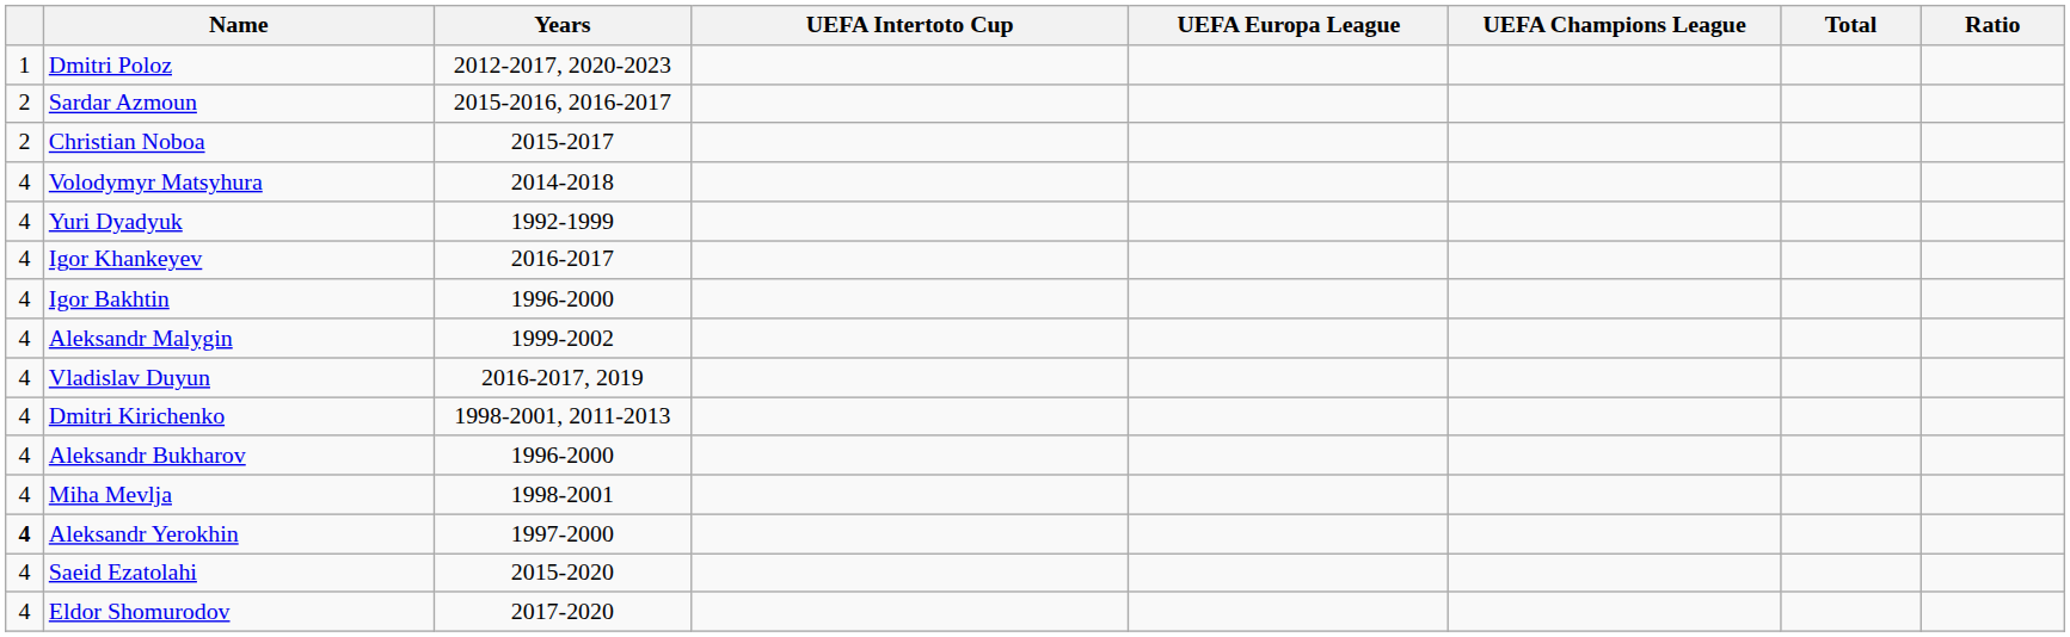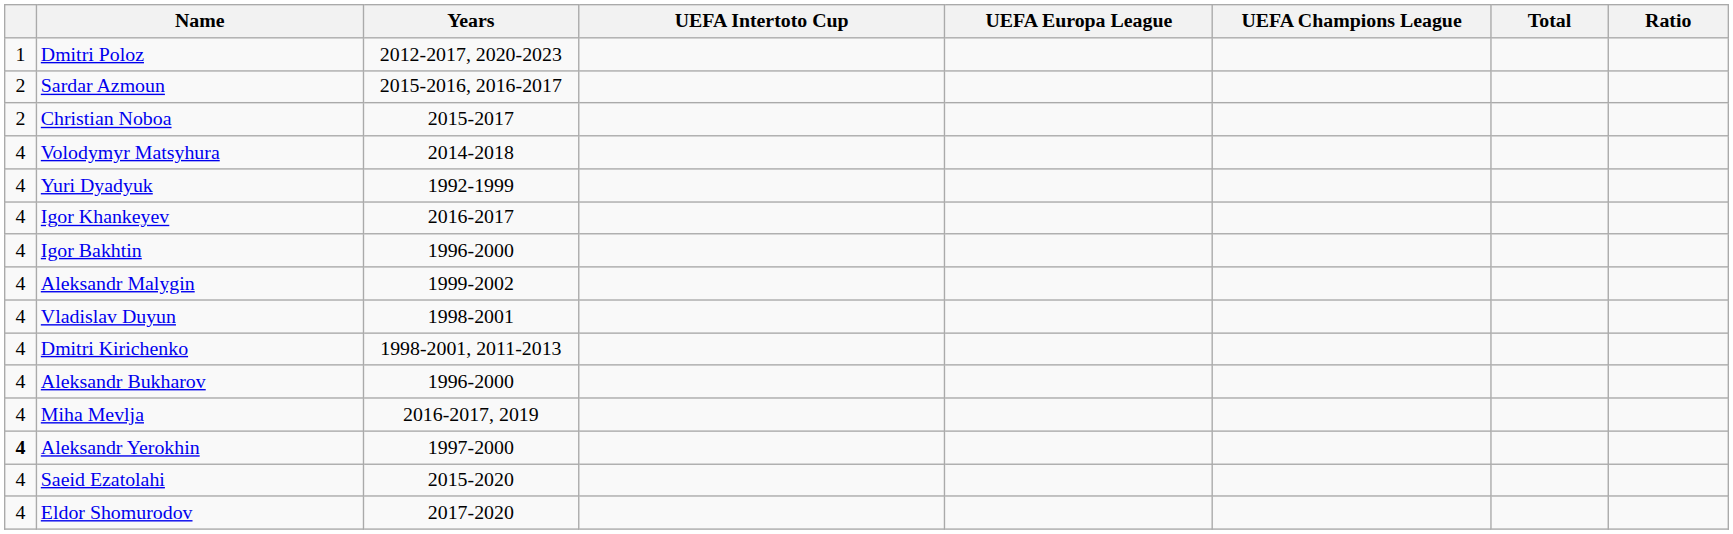 <table class="wikitable sortable"  style="text-align:center; font-size:90%; ">
 <tr>
 <th width=20px></th>
 <th width=300px>Name</th>
 <th width=200px>Years</th>
 <th width=350px>UEFA Intertoto Cup</th>
 <th width=250px>UEFA Europa League</th>
 <th width=250px>UEFA Champions League</th>
 <th width=100px>Total</th>
 <th width=100px>Ratio</th>
 </tr>
 <tr>
 <td>1</td>
 <td align="left"> <a href='#'>Dmitri Poloz</a></td>
 <td>2012-2017, 2020-2023</td>
 <td></td>
 <td></td>
 <td></td>
 <td></td>
 <td></td>
 </tr>
 <tr>
 <td>2</td>
 <td align="left"> <a href='#'>Sardar Azmoun</a></td>
 <td>2015-2016, 2016-2017</td>
 <td></td>
 <td></td>
 <td></td>
 <td></td>
 <td></td>
 </tr>
 <tr>
 <td>2</td>
 <td align="left"> <a href='#'>Christian Noboa</a></td>
 <td>2015-2017</td>
 <td></td>
 <td></td>
 <td></td>
 <td></td>
 <td></td>
 </tr>
 <tr>
 <td>4</td>
 <td align="left"> <a href='#'>Volodymyr Matsyhura</a></td>
 <td>2014-2018</td>
 <td></td>
 <td></td>
 <td></td>
 <td></td>
 <td></td>
 </tr>
 <tr>
 <td>4</td>
 <td align="left"> <a href='#'>Yuri Dyadyuk</a></td>
 <td>1992-1999</td>
 <td></td>
 <td></td>
 <td></td>
 <td></td>
 <td></td>
 </tr>
 <tr>
 <td>4</td>
 <td align="left"> <a href='#'>Igor Khankeyev</a></td>
 <td>2016-2017</td>
 <td></td>
 <td></td>
 <td></td>
 <td></td>
 <td></td>
 </tr>
 <tr>
 <td>4</td>
 <td align="left"> <a href='#'>Igor Bakhtin</a></td>
 <td>1996-2000</td>
 <td></td>
 <td></td>
 <td></td>
 <td></td>
 <td></td>
 </tr>
 <tr>
 <td>4</td>
 <td align="left"> <a href='#'>Aleksandr Malygin</a></td>
 <td>1999-2002</td>
 <td></td>
 <td></td>
 <td></td>
 <td></td>
 <td></td>
 </tr>
 <tr>
 <td>4</td>
 <td align="left"> <a href='#'>Vladislav Duyun</a></td>
-<td>2016-2017, 2019</td>
+<td>1998-2001</td>
 <td></td>
 <td></td>
 <td></td>
 <td></td>
 <td></td>
 </tr>
 <tr>
 <td>4</td>
 <td align="left"> <a href='#'>Dmitri Kirichenko</a></td>
 <td>1998-2001, 2011-2013</td>
 <td></td>
 <td></td>
 <td></td>
 <td></td>
 <td></td>
 </tr>
 <tr>
 <td>4</td>
 <td align="left"> <a href='#'>Aleksandr Bukharov</a></td>
 <td>1996-2000</td>
 <td></td>
 <td></td>
 <td></td>
 <td></td>
 <td></td>
 </tr>
 <tr>
 <td>4</td>
 <td align="left"> <a href='#'>Miha Mevlja</a></td>
-<td>1998-2001</td>
+<td>2016-2017, 2019</td>
 <td></td>
 <td></td>
 <td></td>
 <td></td>
 <td></td>
 </tr>
 <tr>
 <td><strong>4</strong></td>
 <td align="left"> <a href='#'>Aleksandr Yerokhin</a></td>
 <td>1997-2000</td>
 <td></td>
 <td></td>
 <td></td>
 <td></td>
 <td></td>
 </tr>
 <tr>
 <td>4</td>
 <td align="left"> <a href='#'>Saeid Ezatolahi</a></td>
 <td>2015-2020</td>
 <td></td>
 <td></td>
 <td></td>
 <td></td>
 <td></td>
 </tr>
 <tr>
 <td>4</td>
 <td align="left"> <a href='#'>Eldor Shomurodov</a></td>
 <td>2017-2020</td>
 <td></td>
 <td></td>
 <td></td>
 <td></td>
 <td></td>
 </tr>
 </table>
